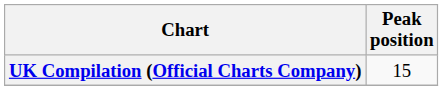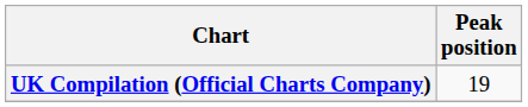 <table class="wikitable sortable plainrowheaders" style="text-align:center">
 <tr>
 <th scope="col">Chart</th>
 <th scope="col">Peak<br>position</th>
 </tr>
 <tr>
 <th scope="row"><a href='#'>UK Compilation</a> (<a href='#'>Official Charts Company</a>)</th>
-<td>15</td>
+<td>19</td>
 </tr>
 <tr>
 </tr>
 </table>
